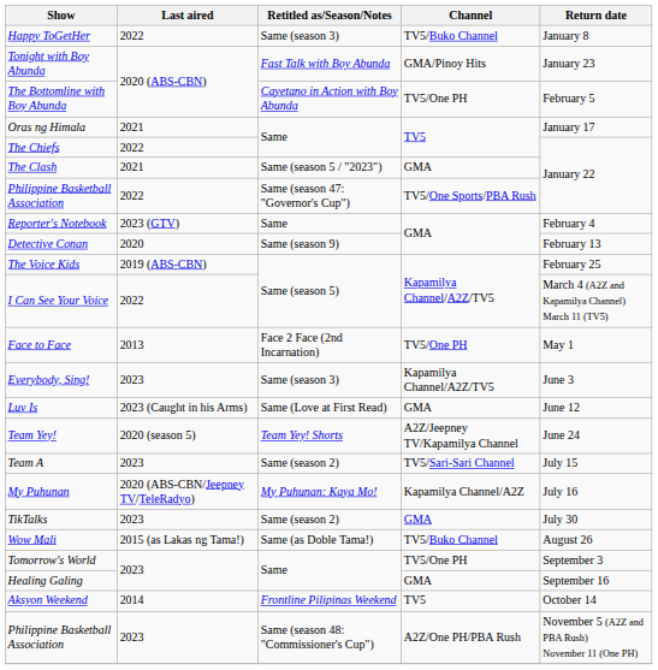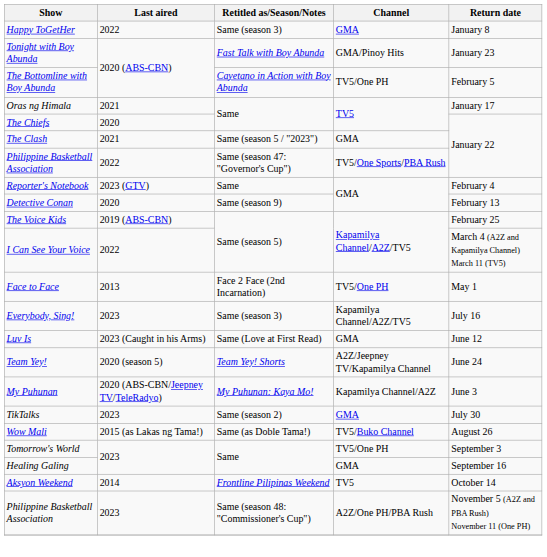 <table class="wikitable" style="text-align:left; line-height:20px; width:auto;">
 <tr>
 <th>Show</th>
 <th>Last aired</th>
 <th>Retitled as/Season/Notes</th>
 <th>Channel</th>
 <th>Return date</th>
 </tr>
 <tr>
 <td><em><a href='#'>Happy ToGetHer</a></em></td>
 <td>2022</td>
 <td>Same (season 3)</td>
-<td>TV5/<a href='#'>Buko Channel</a></td>
+<td><a href='#'>GMA</a></td>
 <td>January 8</td>
 </tr>
 <tr>
 <td><em><a href='#'>Tonight with Boy Abunda</a></em></td>
 <td rowspan="2">2020 (<a href='#'>ABS-CBN</a>)</td>
 <td><em><a href='#'>Fast Talk with Boy Abunda</a></em></td>
 <td>GMA/Pinoy Hits</td>
 <td>January 23</td>
 </tr>
 <tr>
 <td><em><a href='#'>The Bottomline with Boy Abunda</a></em></td>
 <td><em><a href='#'>Cayetano in Action with Boy Abunda</a></em></td>
 <td>TV5/One PH</td>
 <td>February 5</td>
 </tr>
 <tr>
 <td><em>Oras ng Himala</em></td>
 <td>2021</td>
 <td rowspan="2">Same</td>
 <td rowspan="2"><a href='#'>TV5</a></td>
 <td>January 17</td>
 </tr>
 <tr>
 <td><em><a href='#'>The Chiefs</a></em></td>
-<td>2022</td>
+<td>2020</td>
 <td rowspan="3">January 22</td>
 </tr>
 <tr>
 <td><em><a href='#'>The Clash</a></em></td>
 <td>2021</td>
 <td>Same (season 5 / "2023")</td>
 <td>GMA</td>
 </tr>
 <tr>
 <td><em><a href='#'>Philippine Basketball Association</a></em></td>
 <td>2022</td>
 <td>Same (season 47: "Governor's Cup")</td>
 <td>TV5/<a href='#'>One Sports</a>/<a href='#'>PBA Rush</a></td>
 </tr>
 <tr>
 <td><em><a href='#'>Reporter's Notebook</a></em></td>
 <td>2023 (<a href='#'>GTV</a>)</td>
 <td>Same</td>
 <td rowspan="2">GMA</td>
 <td>February 4</td>
 </tr>
 <tr>
 <td><em><a href='#'>Detective Conan</a></em></td>
 <td>2020</td>
 <td>Same (season 9)</td>
 <td>February 13</td>
 </tr>
 <tr>
 <td><em><a href='#'>The Voice Kids</a></em></td>
 <td>2019 (<a href='#'>ABS-CBN</a>)</td>
 <td rowspan="2">Same (season 5)</td>
 <td rowspan="2"><a href='#'>Kapamilya Channel</a>/<a href='#'>A2Z</a>/TV5</td>
 <td>February 25</td>
 </tr>
 <tr>
 <td><em><a href='#'>I Can See Your Voice</a></em></td>
 <td>2022</td>
 <td>March 4 <small>(A2Z and Kapamilya Channel)</small><br><small>March 11 (TV5)</small></td>
 </tr>
 <tr>
 <td><em><a href='#'>Face to Face</a></em></td>
 <td>2013</td>
 <td>Face 2 Face (2nd Incarnation)</td>
 <td>TV5/<a href='#'>One PH</a></td>
 <td>May 1</td>
 </tr>
 <tr>
 <td><em><a href='#'>Everybody, Sing!</a></em></td>
 <td rowspan="1">2023</td>
 <td>Same (season 3)</td>
 <td>Kapamilya Channel/A2Z/TV5</td>
-<td>June 3</td>
+<td>July 16</td>
 </tr>
 <tr>
 <td><em><a href='#'>Luv Is</a></em></td>
 <td>2023 (Caught in his Arms)</td>
 <td>Same (Love at First Read)</td>
 <td>GMA</td>
 <td>June 12</td>
 </tr>
 <tr>
 <td><em><a href='#'>Team Yey!</a></em></td>
 <td>2020 (season 5)</td>
 <td><em><a href='#'>Team Yey! Shorts</a></em></td>
 <td>A2Z/Jeepney TV/Kapamilya Channel</td>
 <td>June 24</td>
 </tr>
 <tr>
-<td><em>Team A</em></td>
-<td>2023</td>
-<td>Same (season 2)</td>
-<td>TV5/<a href='#'>Sari-Sari Channel</a></td>
-<td>July 15</td>
-</tr>
-<tr>
 <td><em><a href='#'>My Puhunan</a></em></td>
 <td>2020 (ABS-CBN/<a href='#'>Jeepney TV</a>/<a href='#'>TeleRadyo</a>)</td>
 <td><em><a href='#'>My Puhunan: Kaya Mo!</a></em></td>
 <td>Kapamilya Channel/A2Z</td>
-<td>July 16</td>
+<td>June 3</td>
 </tr>
 <tr>
 <td><em>TikTalks</em></td>
 <td>2023</td>
 <td>Same (season 2)</td>
 <td><a href='#'>GMA</a></td>
 <td>July 30</td>
 </tr>
 <tr>
 <td><em><a href='#'>Wow Mali</a></em></td>
 <td>2015 (as Lakas ng Tama!)</td>
 <td>Same (as Doble Tama!)</td>
 <td>TV5/<a href='#'>Buko Channel</a></td>
 <td>August 26</td>
 </tr>
 <tr>
 <td><em>Tomorrow's World</em></td>
 <td rowspan="2">2023</td>
 <td rowspan="2">Same</td>
 <td>TV5/One PH</td>
 <td>September 3</td>
 </tr>
 <tr>
 <td><em>Healing Galing</em></td>
 <td>GMA</td>
 <td>September 16</td>
 </tr>
 <tr>
 <td><em><a href='#'>Aksyon Weekend</a></em></td>
 <td>2014</td>
 <td><em><a href='#'>Frontline Pilipinas Weekend</a></em></td>
 <td>TV5</td>
 <td>October 14</td>
 </tr>
 <tr>
 <td><em>Philippine Basketball Association</em></td>
 <td>2023</td>
 <td>Same (season 48: "Commissioner's Cup")</td>
 <td>A2Z/One PH/PBA Rush</td>
 <td>November 5 <small>(A2Z and PBA Rush)</small><br><small>November 11 (One PH)</small></td>
 </tr>
 <tr>
 </tr>
 </table>
